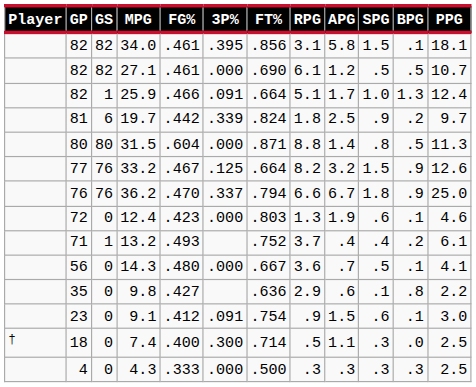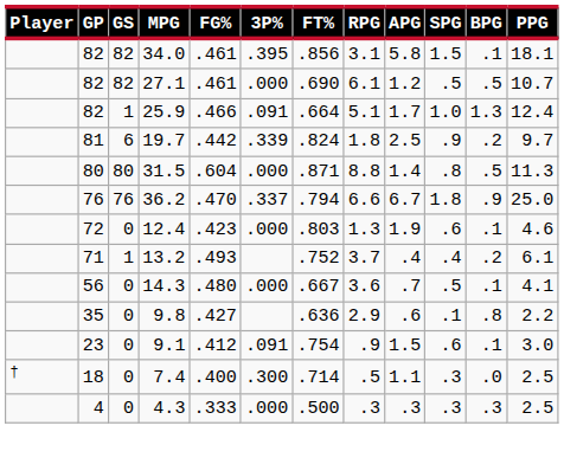 <table class="wikitable sortable" style="text-align:right;">
 <tr>
 <th style="background:#010101; color:#FFFFFF; border-top:#C8102E 3px solid; border-bottom:#C8102E 3px solid;">Player</th>
 <th style="background:#010101; color:#FFFFFF; border-top:#C8102E 3px solid; border-bottom:#C8102E 3px solid;">GP</th>
 <th style="background:#010101; color:#FFFFFF; border-top:#C8102E 3px solid; border-bottom:#C8102E 3px solid;">GS</th>
 <th style="background:#010101; color:#FFFFFF; border-top:#C8102E 3px solid; border-bottom:#C8102E 3px solid;">MPG</th>
 <th style="background:#010101; color:#FFFFFF; border-top:#C8102E 3px solid; border-bottom:#C8102E 3px solid;">FG%</th>
 <th style="background:#010101; color:#FFFFFF; border-top:#C8102E 3px solid; border-bottom:#C8102E 3px solid;">3P%</th>
 <th style="background:#010101; color:#FFFFFF; border-top:#C8102E 3px solid; border-bottom:#C8102E 3px solid;">FT%</th>
 <th style="background:#010101; color:#FFFFFF; border-top:#C8102E 3px solid; border-bottom:#C8102E 3px solid;">RPG</th>
 <th style="background:#010101; color:#FFFFFF; border-top:#C8102E 3px solid; border-bottom:#C8102E 3px solid;">APG</th>
 <th style="background:#010101; color:#FFFFFF; border-top:#C8102E 3px solid; border-bottom:#C8102E 3px solid;">SPG</th>
 <th style="background:#010101; color:#FFFFFF; border-top:#C8102E 3px solid; border-bottom:#C8102E 3px solid;">BPG</th>
 <th style="background:#010101; color:#FFFFFF; border-top:#C8102E 3px solid; border-bottom:#C8102E 3px solid;">PPG</th>
 </tr>
 <tr>
 <td style="text-align:left;"></td>
 <td>82</td>
 <td>82</td>
 <td>34.0</td>
 <td>.461</td>
 <td>.395</td>
 <td>.856</td>
 <td>3.1</td>
 <td>5.8</td>
 <td>1.5</td>
 <td>.1</td>
 <td>18.1</td>
 </tr>
 <tr>
 <td style="text-align:left;"></td>
 <td>82</td>
 <td>82</td>
 <td>27.1</td>
 <td>.461</td>
 <td>.000</td>
 <td>.690</td>
 <td>6.1</td>
 <td>1.2</td>
 <td>.5</td>
 <td>.5</td>
 <td>10.7</td>
 </tr>
 <tr>
 <td style="text-align:left;"></td>
 <td>82</td>
 <td>1</td>
 <td>25.9</td>
 <td>.466</td>
 <td>.091</td>
 <td>.664</td>
 <td>5.1</td>
 <td>1.7</td>
 <td>1.0</td>
 <td>1.3</td>
 <td>12.4</td>
 </tr>
 <tr>
 <td style="text-align:left;"></td>
 <td>81</td>
 <td>6</td>
 <td>19.7</td>
 <td>.442</td>
 <td>.339</td>
 <td>.824</td>
 <td>1.8</td>
 <td>2.5</td>
 <td>.9</td>
 <td>.2</td>
 <td>9.7</td>
 </tr>
 <tr>
 <td style="text-align:left;"></td>
 <td>80</td>
 <td>80</td>
 <td>31.5</td>
 <td>.604</td>
 <td>.000</td>
 <td>.871</td>
 <td>8.8</td>
 <td>1.4</td>
 <td>.8</td>
 <td>.5</td>
 <td>11.3</td>
-</tr>
-<tr>
-<td style="text-align:left;"></td>
-<td>77</td>
-<td>76</td>
-<td>33.2</td>
-<td>.467</td>
-<td>.125</td>
-<td>.664</td>
-<td>8.2</td>
-<td>3.2</td>
-<td>1.5</td>
-<td>.9</td>
-<td>12.6</td>
 </tr>
 <tr>
 <td style="text-align:left;"></td>
 <td>76</td>
 <td>76</td>
 <td>36.2</td>
 <td>.470</td>
 <td>.337</td>
 <td>.794</td>
 <td>6.6</td>
 <td>6.7</td>
 <td>1.8</td>
 <td>.9</td>
 <td>25.0</td>
 </tr>
 <tr>
 <td style="text-align:left;"></td>
 <td>72</td>
 <td>0</td>
 <td>12.4</td>
 <td>.423</td>
 <td>.000</td>
 <td>.803</td>
 <td>1.3</td>
 <td>1.9</td>
 <td>.6</td>
 <td>.1</td>
 <td>4.6</td>
 </tr>
 <tr>
 <td style="text-align:left;"></td>
 <td>71</td>
 <td>1</td>
 <td>13.2</td>
 <td>.493</td>
 <td></td>
 <td>.752</td>
 <td>3.7</td>
 <td>.4</td>
 <td>.4</td>
 <td>.2</td>
 <td>6.1</td>
 </tr>
 <tr>
 <td style="text-align:left;"></td>
 <td>56</td>
 <td>0</td>
 <td>14.3</td>
 <td>.480</td>
 <td>.000</td>
 <td>.667</td>
 <td>3.6</td>
 <td>.7</td>
 <td>.5</td>
 <td>.1</td>
 <td>4.1</td>
 </tr>
 <tr>
 <td style="text-align:left;"></td>
 <td>35</td>
 <td>0</td>
 <td>9.8</td>
 <td>.427</td>
 <td></td>
 <td>.636</td>
 <td>2.9</td>
 <td>.6</td>
 <td>.1</td>
 <td>.8</td>
 <td>2.2</td>
 </tr>
 <tr>
 <td style="text-align:left;"></td>
 <td>23</td>
 <td>0</td>
 <td>9.1</td>
 <td>.412</td>
 <td>.091</td>
 <td>.754</td>
 <td>.9</td>
 <td>1.5</td>
 <td>.6</td>
 <td>.1</td>
 <td>3.0</td>
 </tr>
 <tr>
 <td style="text-align:left;"><sup>†</sup></td>
 <td>18</td>
 <td>0</td>
 <td>7.4</td>
 <td>.400</td>
 <td>.300</td>
 <td>.714</td>
 <td>.5</td>
 <td>1.1</td>
 <td>.3</td>
 <td>.0</td>
 <td>2.5</td>
 </tr>
 <tr>
 <td style="text-align:left;"></td>
 <td>4</td>
 <td>0</td>
 <td>4.3</td>
 <td>.333</td>
 <td>.000</td>
 <td>.500</td>
 <td>.3</td>
 <td>.3</td>
 <td>.3</td>
 <td>.3</td>
 <td>2.5</td>
 </tr>
 </table>
